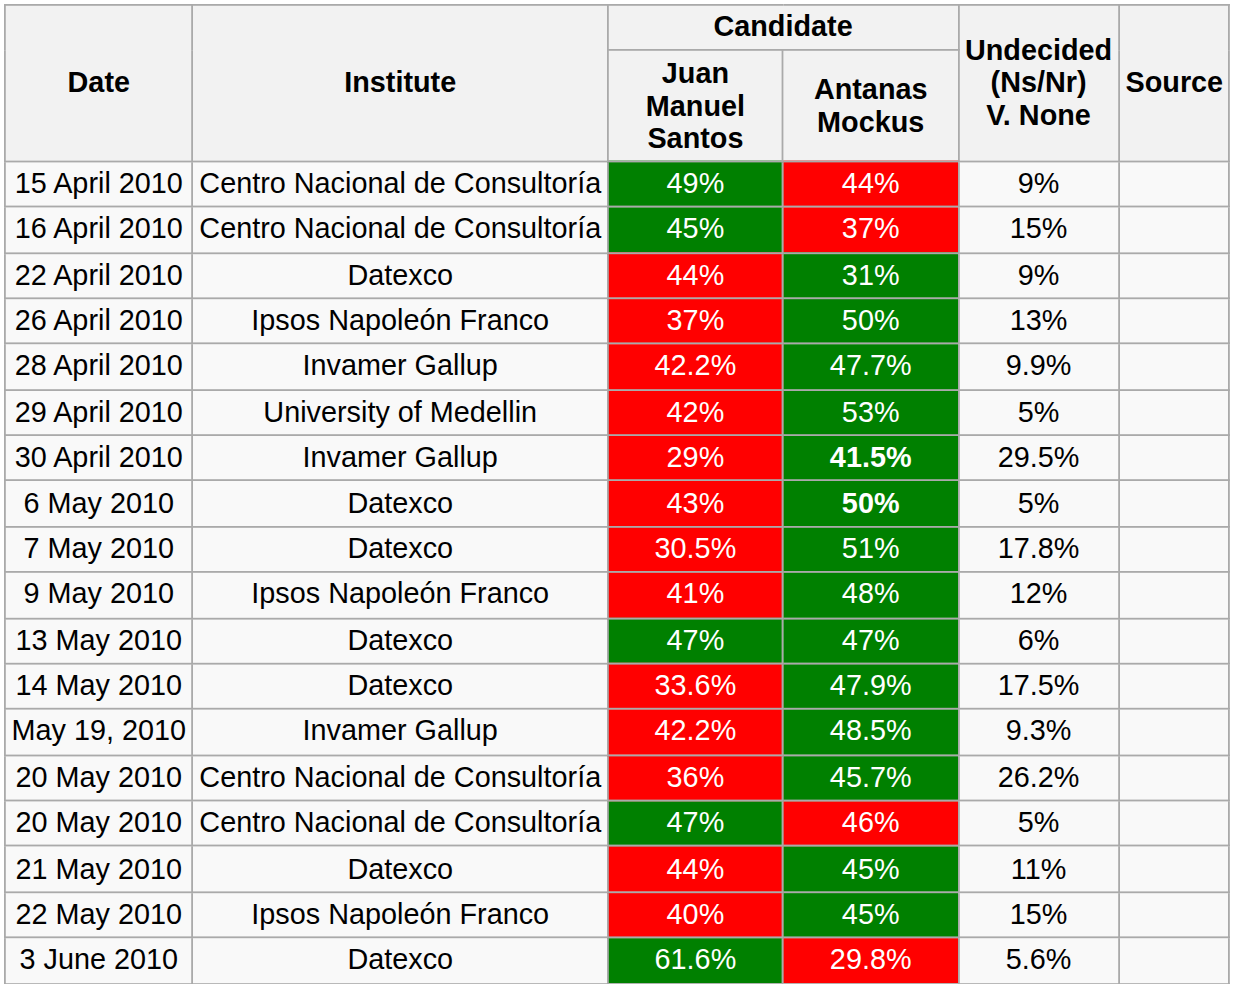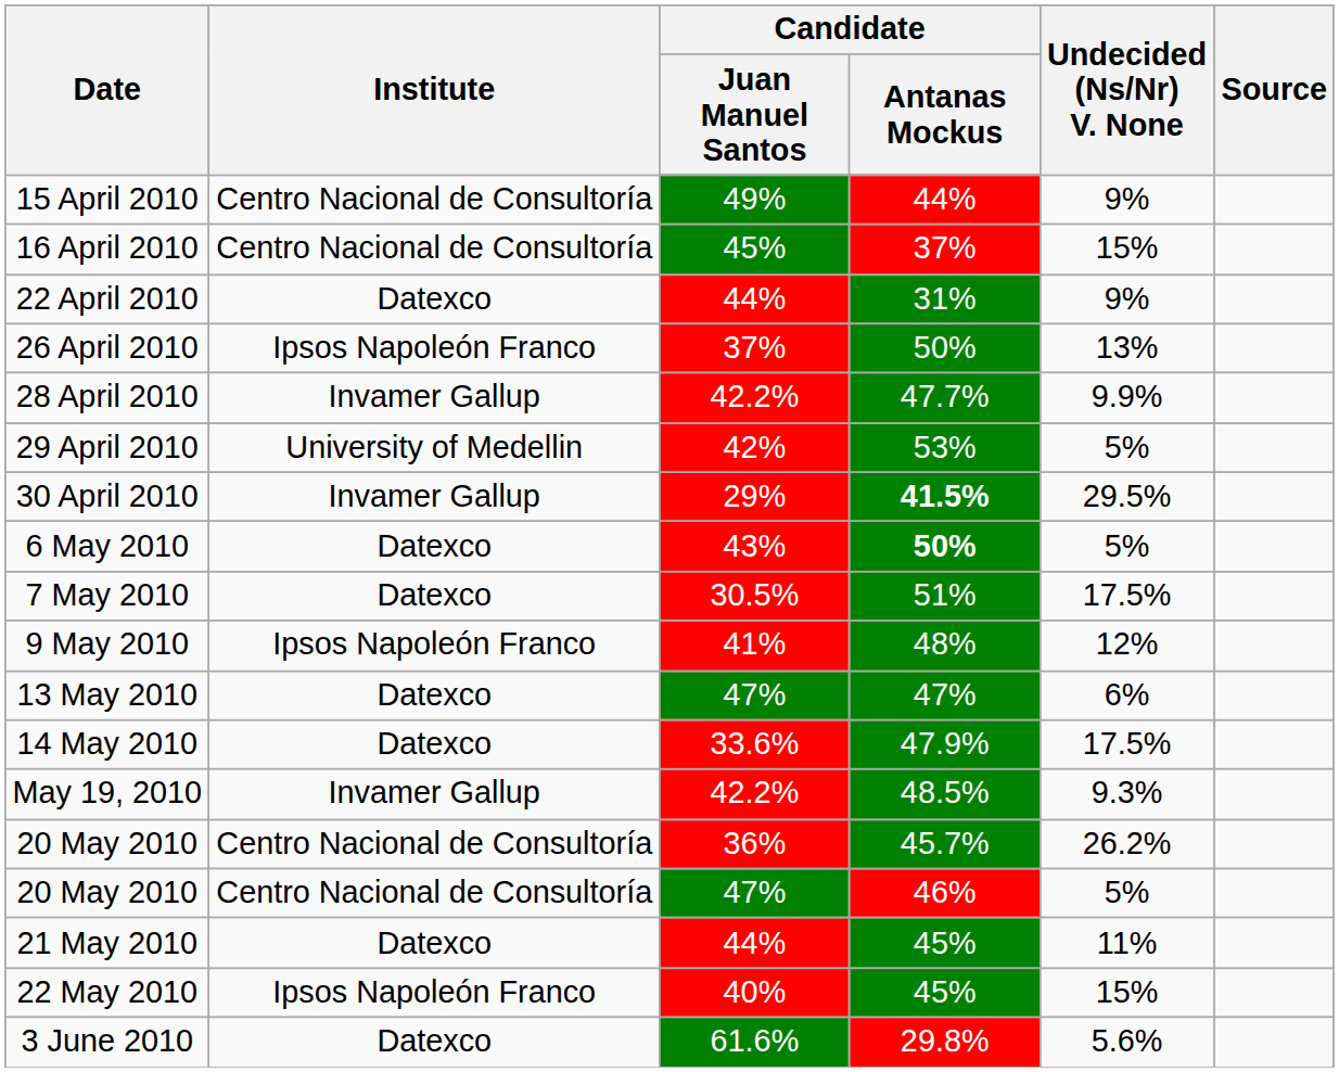 <table class=wikitable style=text-align:center;>
 <tr>
 <th rowspan=2>Date</th>
 <th rowspan=2>Institute</th>
 <th colspan=2>Candidate</th>
 <th rowspan=2>Undecided<br>(Ns/Nr)<br>V. None</th>
 <th rowspan=2>Source</th>
 </tr>
 <tr>
 <th width=90>Juan Manuel Santos</th>
 <th width=90>Antanas Mockus</th>
 </tr>
 <tr>
 <td>15 April 2010</td>
 <td>Centro Nacional de Consultoría</td>
 <td style="background:green; color:white">49%</td>
 <td style="background:red; color:white">44%</td>
 <td>9%</td>
 <td></td>
 </tr>
 <tr>
 <td>16 April 2010</td>
 <td>Centro Nacional de Consultoría</td>
 <td style="background:green; color:white">45%</td>
 <td style="background:red; color:white">37%</td>
 <td>15%</td>
 <td></td>
 </tr>
 <tr>
 <td>22 April 2010</td>
 <td>Datexco</td>
 <td style="background:red; color:white">44%</td>
 <td style="background:green; color:white">31%</td>
 <td>9%</td>
 <td></td>
 </tr>
 <tr>
 <td>26 April 2010</td>
 <td>Ipsos Napoleón Franco</td>
 <td style="background:red; color:white">37%</td>
 <td style="background:green; color:white">50%</td>
 <td>13%</td>
 <td></td>
 </tr>
 <tr>
 <td>28 April 2010</td>
 <td>Invamer Gallup</td>
 <td style="background:red; color:white">42.2%</td>
 <td style="background:green; color:white">47.7%</td>
 <td>9.9%</td>
 <td></td>
 </tr>
 <tr>
 <td>29 April 2010</td>
 <td>University of Medellin</td>
 <td style="background:red; color:white">42%</td>
 <td style="background:green; color:white">53%</td>
 <td>5%</td>
 <td></td>
 </tr>
 <tr>
 <td>30 April 2010</td>
 <td>Invamer Gallup</td>
 <td style="background:red; color:white">29%</td>
 <td style="background:green; color:white"><strong>41.5%</strong></td>
 <td>29.5%</td>
 <td></td>
 </tr>
 <tr>
 <td>6 May 2010</td>
 <td>Datexco</td>
 <td style="background:red; color:white">43%</td>
 <td style="background:green; color:white"><strong>50%</strong></td>
 <td>5%</td>
 <td></td>
 </tr>
 <tr>
 <td>7 May 2010</td>
 <td>Datexco</td>
 <td style="background:red; color:white">30.5%</td>
 <td style="background:green; color:white">51%</td>
-<td>17.8%</td>
+<td>17.5%</td>
 <td></td>
 </tr>
 <tr>
 <td>9 May 2010</td>
 <td>Ipsos Napoleón Franco</td>
 <td style="background:red; color:white">41%</td>
 <td style="background:green; color:white">48%</td>
 <td>12%</td>
 <td></td>
 </tr>
 <tr>
 <td>13 May 2010</td>
 <td>Datexco</td>
 <td style="background:green; color:white">47%</td>
 <td style="background:green; color:white">47%</td>
 <td>6%</td>
 <td></td>
 </tr>
 <tr>
 <td>14 May 2010</td>
 <td>Datexco</td>
 <td style="background:red; color:white">33.6%</td>
 <td style="background:green; color:white">47.9%</td>
 <td>17.5%</td>
 <td></td>
 </tr>
 <tr>
 <td>May 19, 2010</td>
 <td>Invamer Gallup</td>
 <td style="background:red; color:white">42.2%</td>
 <td style="background:green; color:white">48.5%</td>
 <td>9.3%</td>
 <td></td>
 </tr>
 <tr>
 <td>20 May 2010</td>
 <td>Centro Nacional de Consultoría</td>
 <td style="background:red; color:white">36%</td>
 <td style="background:green; color:white">45.7%</td>
 <td>26.2%</td>
 <td></td>
 </tr>
 <tr>
 <td>20 May 2010</td>
 <td>Centro Nacional de Consultoría</td>
 <td style="background:green; color:white">47%</td>
 <td style="background:red; color:white">46%</td>
 <td>5%</td>
 <td></td>
 </tr>
 <tr>
 <td>21 May 2010</td>
 <td>Datexco</td>
 <td style="background:red; color:white">44%</td>
 <td style="background:green; color:white">45%</td>
 <td>11%</td>
 <td></td>
 </tr>
 <tr>
 <td>22 May 2010</td>
 <td>Ipsos Napoleón Franco</td>
 <td style="background:red; color:white">40%</td>
 <td style="background:green; color:white">45%</td>
 <td>15%</td>
 <td></td>
 </tr>
 <tr>
 <td>3 June 2010</td>
 <td>Datexco</td>
 <td style="background:green; color:white">61.6%</td>
 <td style="background:red; color:white">29.8%</td>
 <td>5.6%</td>
 <td></td>
 </tr>
 </table>
